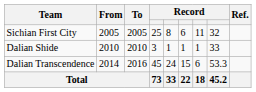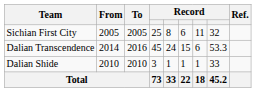 <table class="wikitable">
 <tr>
 <th rowspan="2">Team</th>
 <th rowspan="2">From</th>
 <th rowspan="2">To</th>
 <th colspan="5">Record</th>
 <th rowspan="2"><abbr>Ref.</abbr></th>
 </tr>
 <tr>
 <th></th>
 <th></th>
 <th></th>
 <th></th>
 <th></th>
 </tr>
 <tr>
 <td>Sichian First City</td>
 <td>2005</td>
 <td>2005</td>
 <td>25</td>
 <td>8</td>
 <td>6</td>
 <td>11</td>
 <td>32</td>
 <td></td>
 </tr>
 <tr>
+<td>Dalian Transcendence</td>
+<td>2014</td>
+<td>2016</td>
+<td>45</td>
+<td>24</td>
+<td>15</td>
+<td>6</td>
+<td>53.3</td>
+<td></td>
+</tr>
+<tr>
 <td>Dalian Shide</td>
 <td>2010</td>
 <td>2010</td>
 <td>3</td>
 <td>1</td>
 <td>1</td>
 <td>1</td>
 <td>33</td>
-<td></td>
-</tr>
-<tr>
-<td>Dalian Transcendence</td>
-<td>2014</td>
-<td>2016</td>
-<td>45</td>
-<td>24</td>
-<td>15</td>
-<td>6</td>
-<td>53.3</td>
 <td></td>
 </tr>
 <tr>
 <th colspan="3">Total</th>
 <th>73</th>
 <th>33</th>
 <th>22</th>
 <th>18</th>
 <th>45.2</th>
 <th></th>
 </tr>
 </table>
